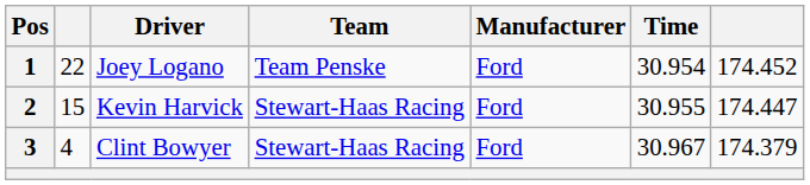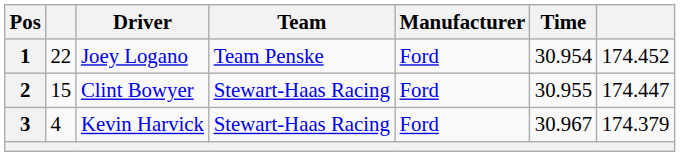 <table class="wikitable" style="font-size:95%">
 <tr>
 <th>Pos</th>
 <th></th>
 <th>Driver</th>
 <th>Team</th>
 <th>Manufacturer</th>
 <th>Time</th>
 <th></th>
 </tr>
 <tr>
 <th>1</th>
 <td>22</td>
 <td><a href='#'>Joey Logano</a></td>
 <td><a href='#'>Team Penske</a></td>
 <td><a href='#'>Ford</a></td>
 <td>30.954</td>
 <td>174.452</td>
 </tr>
 <tr>
 <th>2</th>
 <td>15</td>
-<td><a href='#'>Kevin Harvick</a></td>
+<td><a href='#'>Clint Bowyer</a></td>
 <td><a href='#'>Stewart-Haas Racing</a></td>
 <td><a href='#'>Ford</a></td>
 <td>30.955</td>
 <td>174.447</td>
 </tr>
 <tr>
 <th>3</th>
 <td>4</td>
-<td><a href='#'>Clint Bowyer</a></td>
+<td><a href='#'>Kevin Harvick</a></td>
 <td><a href='#'>Stewart-Haas Racing</a></td>
 <td><a href='#'>Ford</a></td>
 <td>30.967</td>
 <td>174.379</td>
 </tr>
 <tr>
 <th colspan="7"></th>
 </tr>
 </table>
